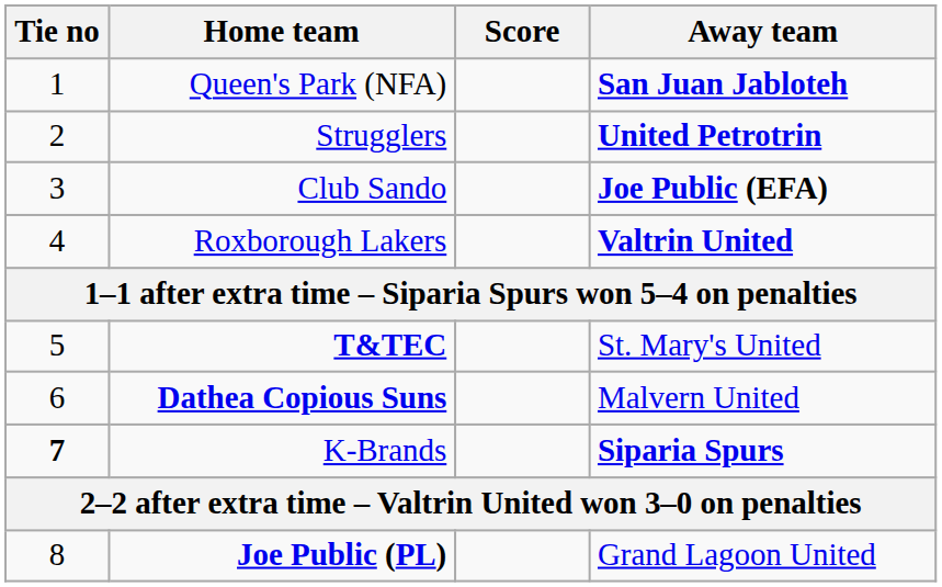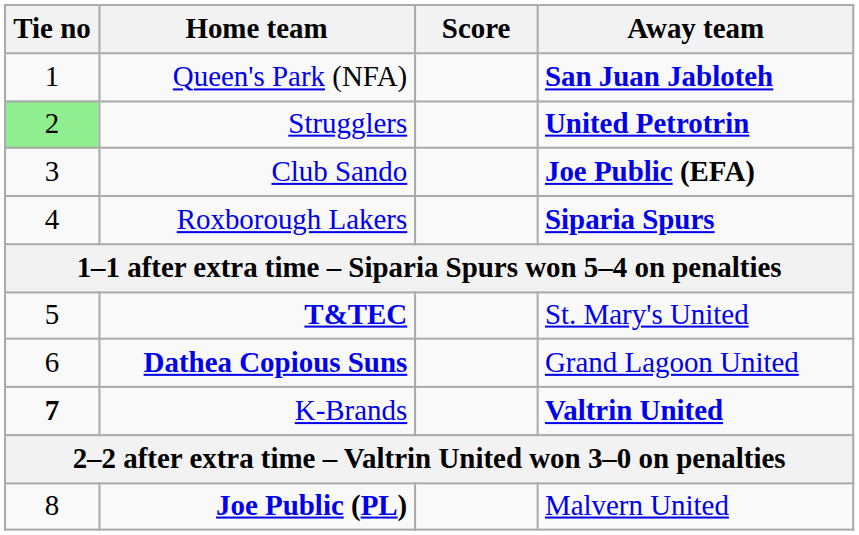 <table class="wikitable" style="font-size:90%;">
 <tr>
 <th width="40">Tie no</th>
 <th width="150">Home team</th>
 <th width="55">  Score  </th>
 <th width="150">Away team</th>
 </tr>
 <tr>
 <td align=center>1</td>
 <td align="right"><a href='#'>Queen's Park</a> (NFA)</td>
 <td align=center></td>
 <td><strong><a href='#'>San Juan Jabloteh</a></strong></td>
 </tr>
 <tr>
-<td align=center>2</td>
+<td align=center style="background: lightgreen;">2</td>
 <td align="right"><a href='#'>Strugglers</a></td>
 <td align=center></td>
 <td><strong><a href='#'>United Petrotrin</a></strong></td>
 </tr>
 <tr>
 <td align=center>3</td>
 <td align="right"><a href='#'>Club Sando</a></td>
 <td align=center></td>
 <td><strong><a href='#'>Joe Public</a> (EFA)</strong></td>
 </tr>
 <tr>
 <td align=center>4</td>
 <td align="right"><a href='#'>Roxborough Lakers</a></td>
 <td align=center></td>
-<td><strong><a href='#'>Valtrin United</a></strong></td>
+<td><strong><a href='#'>Siparia Spurs</a></strong></td>
 </tr>
 <tr>
 <th colspan="4">1–1 after extra time – Siparia Spurs won 5–4 on penalties</th>
 </tr>
 <tr>
 <td align=center>5</td>
 <td align="right"><strong><a href='#'>T&TEC</a></strong></td>
 <td align=center></td>
 <td><a href='#'>St. Mary's United</a></td>
 </tr>
 <tr>
 <td align=center>6</td>
 <td align="right"><strong><a href='#'>Dathea Copious Suns</a></strong></td>
 <td align=center></td>
-<td><a href='#'>Malvern United</a></td>
+<td><a href='#'>Grand Lagoon United</a></td>
 </tr>
 <tr>
 <td align=center><strong>7</strong></td>
 <td align="right"><a href='#'>K-Brands</a></td>
 <td align=center></td>
-<td><strong><a href='#'>Siparia Spurs</a></strong></td>
+<td><strong><a href='#'>Valtrin United</a></strong></td>
 </tr>
 <tr>
 <th colspan="4">2–2 after extra time – Valtrin United won 3–0 on penalties</th>
 </tr>
 <tr>
 <td align=center>8</td>
 <td align="right"><strong><a href='#'>Joe Public</a> (<a href='#'>PL</a>)</strong></td>
 <td align=center></td>
-<td><a href='#'>Grand Lagoon United</a></td>
+<td><a href='#'>Malvern United</a></td>
 </tr>
 </table>
